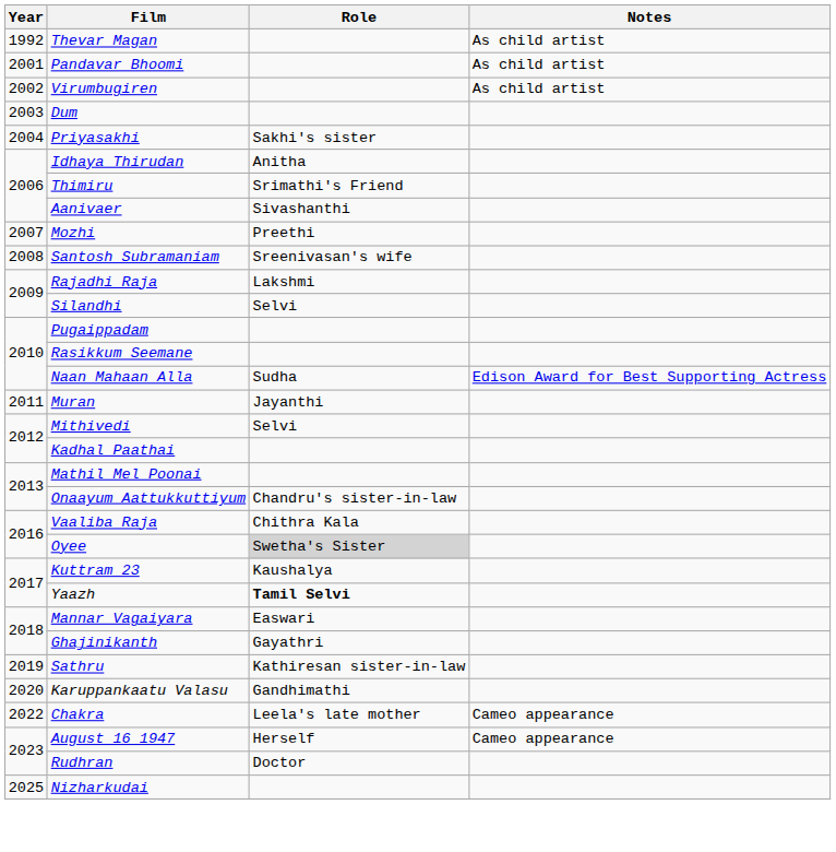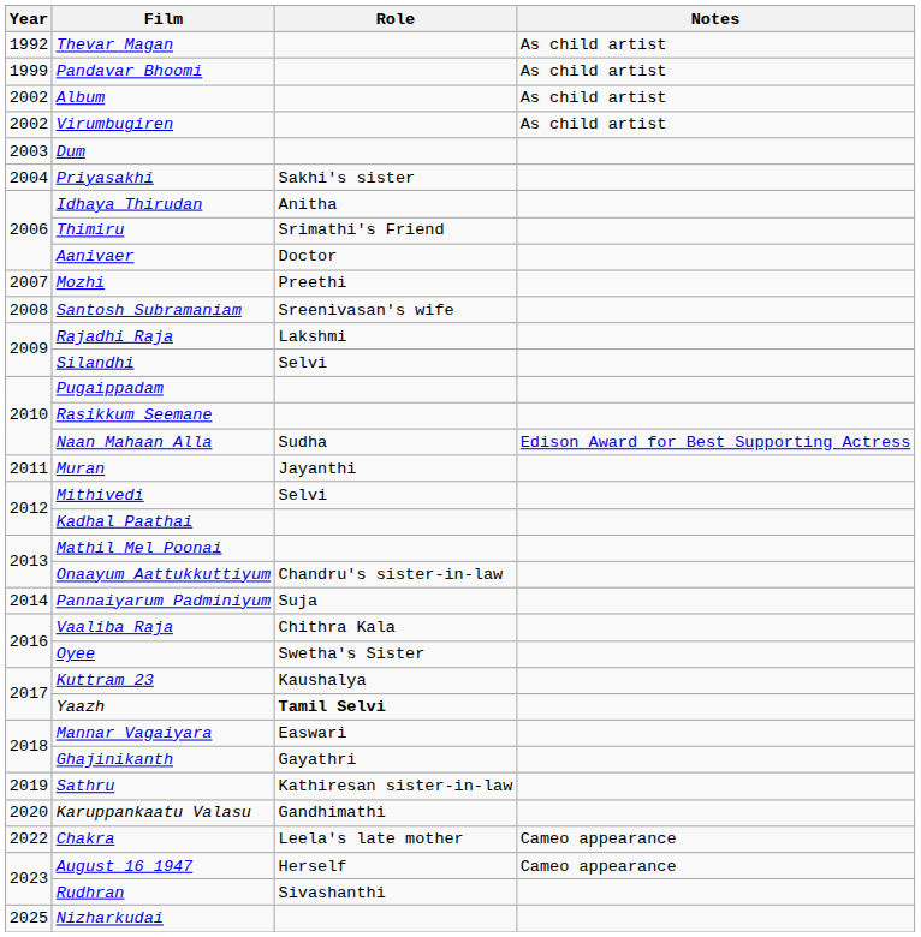 <table class="wikitable sortable" class="wikitable">
 <tr>
 <th>Year</th>
 <th>Film</th>
 <th>Role</th>
 <th>Notes</th>
 </tr>
 <tr>
 <td>1992</td>
 <td><em><a href='#'>Thevar Magan</a></em></td>
 <td></td>
 <td>As child artist</td>
 </tr>
 <tr>
-<td>2001</td>
+<td>1999</td>
 <td><em><a href='#'>Pandavar Bhoomi</a></em></td>
+<td></td>
+<td>As child artist</td>
+</tr>
+<tr>
+<td>2002</td>
+<td><em><a href='#'>Album</a></em></td>
 <td></td>
 <td>As child artist</td>
 </tr>
 <tr>
 <td>2002</td>
 <td><em><a href='#'>Virumbugiren</a></em></td>
 <td></td>
 <td>As child artist</td>
 </tr>
 <tr>
 <td>2003</td>
 <td><em><a href='#'>Dum</a></em></td>
 <td></td>
 <td></td>
 </tr>
 <tr>
 <td>2004</td>
 <td><em><a href='#'>Priyasakhi</a></em></td>
 <td>Sakhi's sister</td>
 <td></td>
 </tr>
 <tr>
 <td rowspan="3">2006</td>
 <td><em><a href='#'>Idhaya Thirudan</a></em></td>
 <td>Anitha</td>
 <td></td>
 </tr>
 <tr>
 <td><em><a href='#'>Thimiru</a></em></td>
 <td>Srimathi's Friend</td>
 <td></td>
 </tr>
 <tr>
 <td><em><a href='#'>Aanivaer</a></em></td>
-<td>Sivashanthi</td>
+<td>Doctor</td>
 <td></td>
 </tr>
 <tr>
 <td>2007</td>
 <td><em><a href='#'>Mozhi</a></em></td>
 <td>Preethi</td>
 <td></td>
 </tr>
 <tr>
 <td>2008</td>
 <td><em><a href='#'>Santosh Subramaniam</a></em></td>
 <td>Sreenivasan's wife</td>
 <td></td>
 </tr>
 <tr>
 <td rowspan="2">2009</td>
 <td><em><a href='#'>Rajadhi Raja</a></em></td>
 <td>Lakshmi</td>
 <td></td>
 </tr>
 <tr>
 <td><em><a href='#'>Silandhi</a></em></td>
 <td>Selvi</td>
 <td></td>
 </tr>
 <tr>
 <td rowspan="3">2010</td>
 <td><em><a href='#'>Pugaippadam</a></em></td>
 <td></td>
 <td></td>
 </tr>
 <tr>
 <td><em><a href='#'>Rasikkum Seemane</a></em></td>
 <td></td>
 <td></td>
 </tr>
 <tr>
 <td><em><a href='#'>Naan Mahaan Alla</a></em></td>
 <td>Sudha</td>
 <td><a href='#'>Edison Award for Best Supporting Actress</a></td>
 </tr>
 <tr>
 <td>2011</td>
 <td><em><a href='#'>Muran</a></em></td>
 <td>Jayanthi</td>
 <td></td>
 </tr>
 <tr>
 <td rowspan="2">2012</td>
 <td><em><a href='#'>Mithivedi</a></em></td>
 <td>Selvi</td>
 <td></td>
 </tr>
 <tr>
 <td><em><a href='#'>Kadhal Paathai</a></em></td>
 <td></td>
 <td></td>
 </tr>
 <tr>
 <td rowspan="2">2013</td>
 <td><em><a href='#'>Mathil Mel Poonai</a></em></td>
 <td></td>
 <td></td>
 </tr>
 <tr>
 <td><em><a href='#'>Onaayum Aattukkuttiyum</a></em></td>
 <td>Chandru's sister-in-law</td>
 <td></td>
 </tr>
 <tr>
+<td>2014</td>
+<td><em><a href='#'>Pannaiyarum Padminiyum</a></em></td>
+<td>Suja</td>
+<td></td>
+</tr>
+<tr>
 <td rowspan="2">2016</td>
 <td><em><a href='#'>Vaaliba Raja</a></em></td>
 <td>Chithra Kala</td>
 <td></td>
 </tr>
 <tr>
 <td><em><a href='#'>Oyee</a></em></td>
-<td style="background: lightgrey;">Swetha's Sister</td>
+<td>Swetha's Sister</td>
 <td></td>
 </tr>
 <tr>
 <td rowspan="2">2017</td>
 <td><em><a href='#'>Kuttram 23</a></em></td>
 <td>Kaushalya</td>
 <td></td>
 </tr>
 <tr>
 <td><em>Yaazh</em></td>
 <td><strong>Tamil Selvi</strong></td>
 <td></td>
 </tr>
 <tr>
 <td rowspan="2">2018</td>
 <td><em><a href='#'>Mannar Vagaiyara</a></em></td>
 <td>Easwari</td>
 <td></td>
 </tr>
 <tr>
 <td><em><a href='#'>Ghajinikanth</a></em></td>
 <td>Gayathri</td>
 <td></td>
 </tr>
 <tr>
 <td rowspan="1">2019</td>
 <td><em><a href='#'>Sathru</a></em></td>
 <td>Kathiresan sister-in-law</td>
 <td></td>
 </tr>
 <tr>
 <td rowspan="1">2020</td>
 <td><em>Karuppankaatu Valasu</em></td>
 <td>Gandhimathi</td>
 <td></td>
 </tr>
 <tr>
 <td rowspan="1">2022</td>
 <td><em><a href='#'>Chakra</a></em></td>
 <td>Leela's late mother</td>
 <td>Cameo appearance</td>
 </tr>
 <tr>
 <td rowspan="2">2023</td>
 <td><em><a href='#'>August 16 1947</a></em></td>
 <td>Herself</td>
 <td>Cameo appearance</td>
 </tr>
 <tr>
 <td><em><a href='#'>Rudhran</a></em></td>
-<td>Doctor</td>
+<td>Sivashanthi</td>
 <td></td>
 </tr>
 <tr>
 <td rowspan="1">2025</td>
 <td><em><a href='#'>Nizharkudai</a></em></td>
 <td></td>
 <td></td>
 </tr>
 <tr>
 </tr>
 </table>
